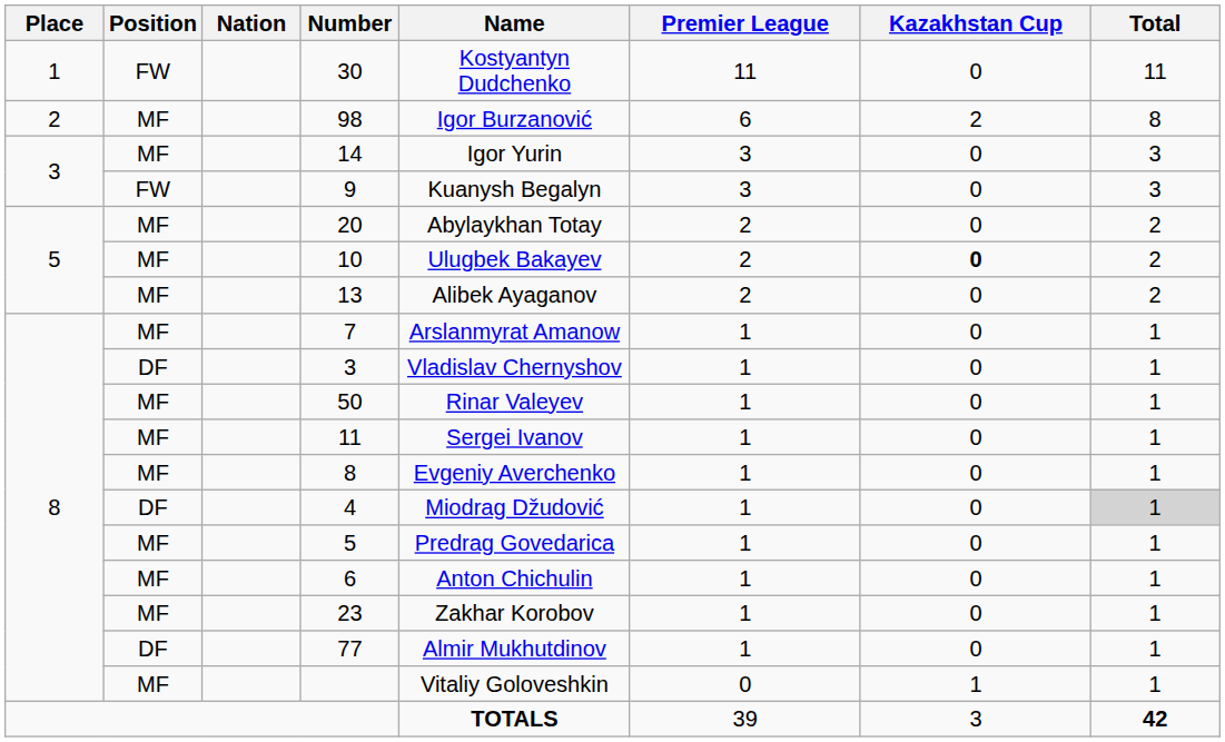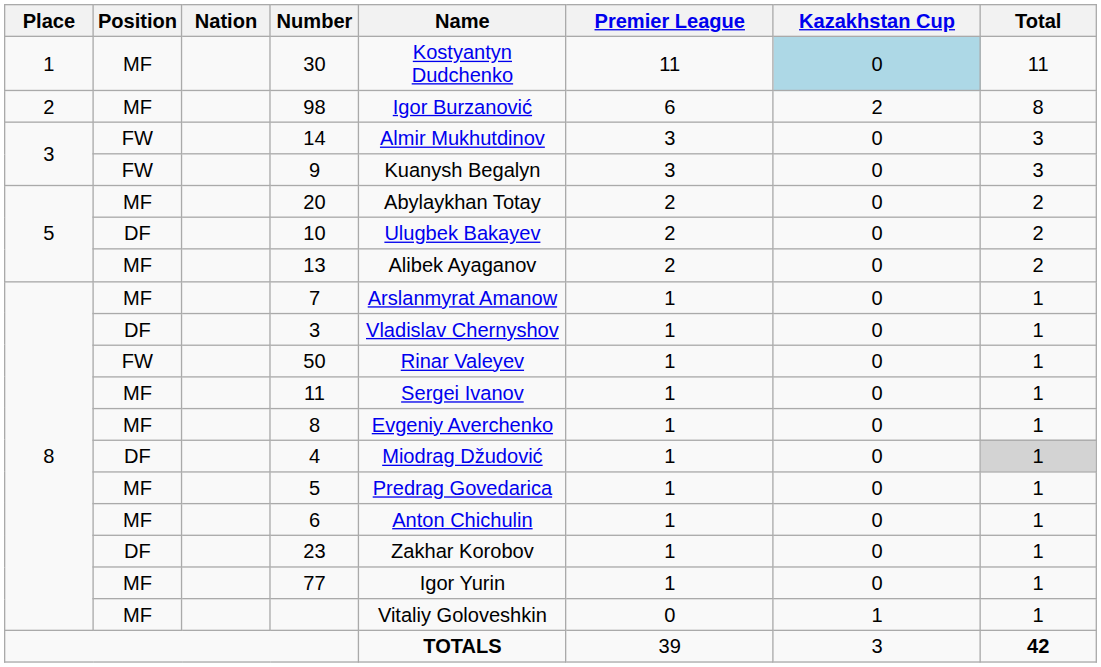 <table class="wikitable" style="font-size: 95%; text-align: center;">
 <tr>
 <th width=60>Place</th>
 <th width=60>Position</th>
 <th width=60>Nation</th>
 <th width=60>Number</th>
 <th width=150>Name</th>
 <th width=150><a href='#'>Premier League</a></th>
 <th width=150><a href='#'>Kazakhstan Cup</a></th>
 <th width=80><strong>Total</strong></th>
 </tr>
 <tr>
 <td>1</td>
-<td>FW</td>
+<td>MF</td>
 <td></td>
 <td>30</td>
 <td><a href='#'>Kostyantyn Dudchenko</a></td>
 <td>11</td>
-<td>0</td>
+<td style="background: lightblue;">0</td>
 <td>11</td>
 </tr>
 <tr>
 <td>2</td>
 <td>MF</td>
 <td></td>
 <td>98</td>
 <td><a href='#'>Igor Burzanović</a></td>
 <td>6</td>
 <td>2</td>
 <td>8</td>
 </tr>
 <tr>
 <td rowspan="2">3</td>
-<td>MF</td>
+<td>FW</td>
 <td></td>
 <td>14</td>
-<td>Igor Yurin</td>
+<td><a href='#'>Almir Mukhutdinov</a></td>
 <td>3</td>
 <td>0</td>
 <td>3</td>
 </tr>
 <tr>
 <td>FW</td>
 <td></td>
 <td>9</td>
 <td>Kuanysh Begalyn</td>
 <td>3</td>
 <td>0</td>
 <td>3</td>
 </tr>
 <tr>
 <td rowspan="3">5</td>
 <td>MF</td>
 <td></td>
 <td>20</td>
 <td>Abylaykhan Totay</td>
 <td>2</td>
 <td>0</td>
 <td>2</td>
 </tr>
 <tr>
-<td>MF</td>
+<td>DF</td>
 <td></td>
 <td>10</td>
 <td><a href='#'>Ulugbek Bakayev</a></td>
 <td>2</td>
-<td><strong>0</strong></td>
+<td>0</td>
 <td>2</td>
 </tr>
 <tr>
 <td>MF</td>
 <td></td>
 <td>13</td>
 <td>Alibek Ayaganov</td>
 <td>2</td>
 <td>0</td>
 <td>2</td>
 </tr>
 <tr>
 <td rowspan="11">8</td>
 <td>MF</td>
 <td></td>
 <td>7</td>
 <td><a href='#'>Arslanmyrat Amanow</a></td>
 <td>1</td>
 <td>0</td>
 <td>1</td>
 </tr>
 <tr>
 <td>DF</td>
 <td></td>
 <td>3</td>
 <td><a href='#'>Vladislav Chernyshov</a></td>
 <td>1</td>
 <td>0</td>
 <td>1</td>
 </tr>
 <tr>
-<td>MF</td>
+<td>FW</td>
 <td></td>
 <td>50</td>
 <td><a href='#'>Rinar Valeyev</a></td>
 <td>1</td>
 <td>0</td>
 <td>1</td>
 </tr>
 <tr>
 <td>MF</td>
 <td></td>
 <td>11</td>
 <td><a href='#'>Sergei Ivanov</a></td>
 <td>1</td>
 <td>0</td>
 <td>1</td>
 </tr>
 <tr>
 <td>MF</td>
 <td></td>
 <td>8</td>
 <td><a href='#'>Evgeniy Averchenko</a></td>
 <td>1</td>
 <td>0</td>
 <td>1</td>
 </tr>
 <tr>
 <td>DF</td>
 <td></td>
 <td>4</td>
 <td><a href='#'>Miodrag Džudović</a></td>
 <td>1</td>
 <td>0</td>
 <td style="background: lightgrey;">1</td>
 </tr>
 <tr>
 <td>MF</td>
 <td></td>
 <td>5</td>
 <td><a href='#'>Predrag Govedarica</a></td>
 <td>1</td>
 <td>0</td>
 <td>1</td>
 </tr>
 <tr>
 <td>MF</td>
 <td></td>
 <td>6</td>
 <td><a href='#'>Anton Chichulin</a></td>
 <td>1</td>
 <td>0</td>
 <td>1</td>
 </tr>
 <tr>
-<td>MF</td>
+<td>DF</td>
 <td></td>
 <td>23</td>
 <td>Zakhar Korobov</td>
 <td>1</td>
 <td>0</td>
 <td>1</td>
 </tr>
 <tr>
-<td>DF</td>
+<td>MF</td>
 <td></td>
 <td>77</td>
-<td><a href='#'>Almir Mukhutdinov</a></td>
+<td>Igor Yurin</td>
 <td>1</td>
 <td>0</td>
 <td>1</td>
 </tr>
 <tr>
 <td>MF</td>
 <td></td>
 <td></td>
 <td>Vitaliy Goloveshkin</td>
 <td>0</td>
 <td>1</td>
 <td>1</td>
 </tr>
 <tr>
 <td colspan="4"></td>
 <td><strong>TOTALS</strong></td>
 <td>39</td>
 <td>3</td>
 <td><strong>42</strong></td>
 </tr>
 </table>
